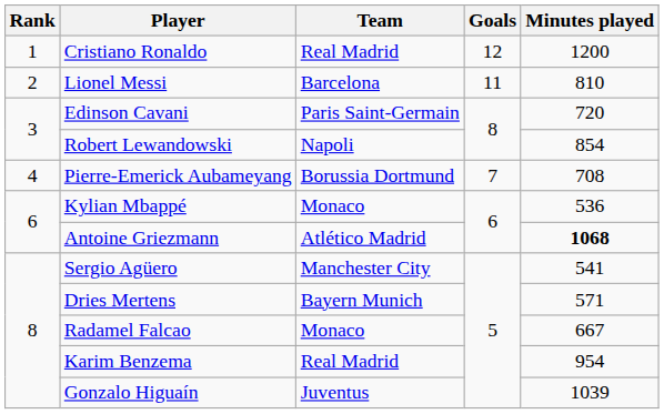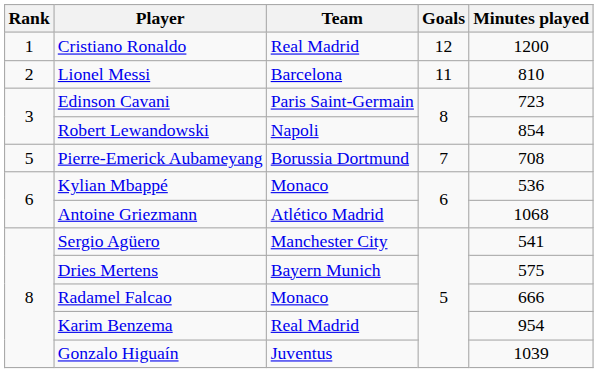 <table class="wikitable" style="text-align:center">
 <tr>
 <th>Rank</th>
 <th>Player</th>
 <th>Team</th>
 <th>Goals</th>
 <th>Minutes played</th>
 </tr>
 <tr>
 <td>1</td>
 <td align=left> <a href='#'>Cristiano Ronaldo</a></td>
 <td align=left> <a href='#'>Real Madrid</a></td>
 <td>12</td>
 <td>1200</td>
 </tr>
 <tr>
 <td>2</td>
 <td align=left> <a href='#'>Lionel Messi</a></td>
 <td align=left> <a href='#'>Barcelona</a></td>
 <td>11</td>
 <td>810</td>
 </tr>
 <tr>
 <td rowspan=2>3</td>
 <td align=left> <a href='#'>Edinson Cavani</a></td>
 <td align=left> <a href='#'>Paris Saint-Germain</a></td>
 <td rowspan=2>8</td>
-<td>720</td>
+<td>723</td>
 </tr>
 <tr>
 <td align=left> <a href='#'>Robert Lewandowski</a></td>
 <td align=left> <a href='#'>Napoli</a></td>
 <td>854</td>
 </tr>
 <tr>
-<td>4</td>
+<td>5</td>
 <td align=left> <a href='#'>Pierre-Emerick Aubameyang</a></td>
 <td align=left> <a href='#'>Borussia Dortmund</a></td>
 <td>7</td>
 <td>708</td>
 </tr>
 <tr>
 <td rowspan=2>6</td>
 <td align=left> <a href='#'>Kylian Mbappé</a></td>
 <td align=left> <a href='#'>Monaco</a></td>
 <td rowspan=2>6</td>
 <td>536</td>
 </tr>
 <tr>
 <td align=left> <a href='#'>Antoine Griezmann</a></td>
 <td align=left> <a href='#'>Atlético Madrid</a></td>
-<td><strong>1068</strong></td>
+<td>1068</td>
 </tr>
 <tr>
 <td rowspan=5>8</td>
 <td align=left> <a href='#'>Sergio Agüero</a></td>
 <td align=left> <a href='#'>Manchester City</a></td>
 <td rowspan=5>5</td>
 <td>541</td>
 </tr>
 <tr>
 <td align=left> <a href='#'>Dries Mertens</a></td>
 <td align=left> <a href='#'>Bayern Munich</a></td>
-<td>571</td>
+<td>575</td>
 </tr>
 <tr>
 <td align=left> <a href='#'>Radamel Falcao</a></td>
 <td align=left> <a href='#'>Monaco</a></td>
-<td>667</td>
+<td>666</td>
 </tr>
 <tr>
 <td align=left> <a href='#'>Karim Benzema</a></td>
 <td align=left> <a href='#'>Real Madrid</a></td>
 <td>954</td>
 </tr>
 <tr>
 <td align=left> <a href='#'>Gonzalo Higuaín</a></td>
 <td align=left> <a href='#'>Juventus</a></td>
 <td>1039</td>
 </tr>
 </table>
